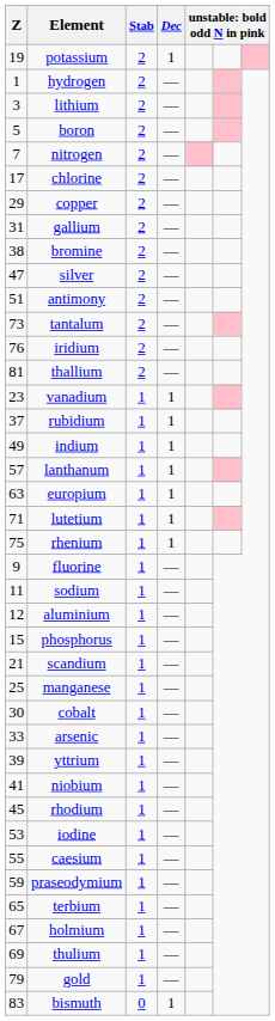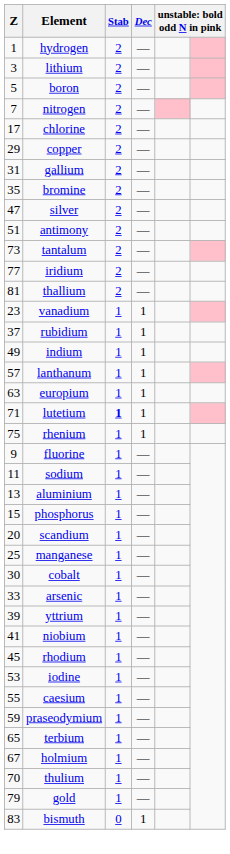 <table class="sortable wikitable" align="top" style="text-align:center">
 <tr>
 <th>Z<br></th>
 <th>Element<br></th>
 <th><small><a href='#'>Stab</a><br></small></th>
 <th><small><em><a href='#'>Dec</a></em></small><br></th>
 <th class="unsortable" colspan="3"><small><strong>unstable: bold</strong><div>odd <a href='#'>N</a> in pink</div></small></th>
-</tr>
-<tr>
-<td>19</td>
-<td><a href='#'>potassium</a></td>
-<td><a href='#'>2</a></td>
-<td>1</td>
-<td></td>
-<td></td>
-<td bgcolor="pink"><strong></strong></td>
 </tr>
 <tr>
 <td>1</td>
 <td><a href='#'>hydrogen</a></td>
 <td><a href='#'>2</a></td>
 <td>—</td>
 <td></td>
 <td bgcolor="pink"></td>
 </tr>
 <tr>
 <td>3</td>
 <td><a href='#'>lithium</a></td>
 <td><a href='#'>2</a></td>
 <td>—</td>
 <td></td>
 <td bgcolor="pink"></td>
 </tr>
 <tr>
 <td>5</td>
 <td><a href='#'>boron</a></td>
 <td><a href='#'>2</a></td>
 <td>—</td>
 <td></td>
 <td bgcolor="pink"></td>
 </tr>
 <tr>
 <td>7</td>
 <td><a href='#'>nitrogen</a></td>
 <td><a href='#'>2</a></td>
 <td>—</td>
 <td bgcolor="pink"></td>
 <td></td>
 </tr>
 <tr>
 <td>17</td>
 <td><a href='#'>chlorine</a></td>
 <td><a href='#'>2</a></td>
 <td>—</td>
 <td></td>
 <td></td>
 </tr>
 <tr>
 <td>29</td>
 <td><a href='#'>copper</a></td>
 <td><a href='#'>2</a></td>
 <td>—</td>
 <td></td>
 <td></td>
 </tr>
 <tr>
 <td>31</td>
 <td><a href='#'>gallium</a></td>
 <td><a href='#'>2</a></td>
 <td>—</td>
 <td></td>
 <td></td>
 </tr>
 <tr>
-<td>38</td>
+<td>35</td>
 <td><a href='#'>bromine</a></td>
 <td><a href='#'>2</a></td>
 <td>—</td>
 <td></td>
 <td></td>
 </tr>
 <tr>
 <td>47</td>
 <td><a href='#'>silver</a></td>
 <td><a href='#'>2</a></td>
 <td>—</td>
 <td></td>
 <td></td>
 </tr>
 <tr>
 <td>51</td>
 <td><a href='#'>antimony</a></td>
 <td><a href='#'>2</a></td>
 <td>—</td>
 <td></td>
 <td></td>
 </tr>
 <tr>
 <td>73</td>
 <td><a href='#'>tantalum</a></td>
 <td><a href='#'>2</a></td>
 <td>—</td>
 <td></td>
 <td bgcolor="pink"><small></small></td>
 </tr>
 <tr>
-<td>76</td>
+<td>77</td>
 <td><a href='#'>iridium</a></td>
 <td><a href='#'>2</a></td>
 <td>—</td>
 <td></td>
 <td></td>
 </tr>
 <tr>
 <td>81</td>
 <td><a href='#'>thallium</a></td>
 <td><a href='#'>2</a></td>
 <td>—</td>
 <td></td>
 <td></td>
 </tr>
 <tr>
 <td>23</td>
 <td><a href='#'>vanadium</a></td>
 <td><a href='#'>1</a></td>
 <td>1</td>
 <td></td>
 <td bgcolor="pink"><strong></strong></td>
 </tr>
 <tr>
 <td>37</td>
 <td><a href='#'>rubidium</a></td>
 <td><a href='#'>1</a></td>
 <td>1</td>
 <td></td>
 <td><strong></strong></td>
 </tr>
 <tr>
 <td>49</td>
 <td><a href='#'>indium</a></td>
 <td><a href='#'>1</a></td>
 <td>1</td>
 <td><strong></strong></td>
 <td></td>
 </tr>
 <tr>
 <td>57</td>
 <td><a href='#'>lanthanum</a></td>
 <td><a href='#'>1</a></td>
 <td>1</td>
 <td></td>
 <td bgcolor="pink"><strong></strong></td>
 </tr>
 <tr>
 <td>63</td>
 <td><a href='#'>europium</a></td>
 <td><a href='#'>1</a></td>
 <td>1</td>
 <td></td>
 <td><strong></strong></td>
 </tr>
 <tr>
 <td>71</td>
 <td><a href='#'>lutetium</a></td>
-<td><a href='#'>1</a></td>
+<td><strong><a href='#'>1</a></strong></td>
 <td>1</td>
 <td></td>
 <td bgcolor="pink"><strong></strong></td>
 </tr>
 <tr>
 <td>75</td>
 <td><a href='#'>rhenium</a></td>
 <td><a href='#'>1</a></td>
 <td>1</td>
 <td><strong></strong></td>
 <td></td>
 </tr>
 <tr>
 <td>9</td>
 <td><a href='#'>fluorine</a></td>
 <td><a href='#'>1</a></td>
 <td>—</td>
 <td></td>
 </tr>
 <tr>
 <td>11</td>
 <td><a href='#'>sodium</a></td>
 <td><a href='#'>1</a></td>
 <td>—</td>
 <td></td>
 </tr>
 <tr>
-<td>12</td>
+<td>13</td>
 <td><a href='#'>aluminium</a></td>
 <td><a href='#'>1</a></td>
 <td>—</td>
 <td></td>
 </tr>
 <tr>
 <td>15</td>
 <td><a href='#'>phosphorus</a></td>
 <td><a href='#'>1</a></td>
 <td>—</td>
 <td></td>
 </tr>
 <tr>
-<td>21</td>
+<td>20</td>
 <td><a href='#'>scandium</a></td>
 <td><a href='#'>1</a></td>
 <td>—</td>
 <td></td>
 </tr>
 <tr>
 <td>25</td>
 <td><a href='#'>manganese</a></td>
 <td><a href='#'>1</a></td>
 <td>—</td>
 <td></td>
 </tr>
 <tr>
 <td>30</td>
 <td><a href='#'>cobalt</a></td>
 <td><a href='#'>1</a></td>
 <td>—</td>
 <td></td>
 </tr>
 <tr>
 <td>33</td>
 <td><a href='#'>arsenic</a></td>
 <td><a href='#'>1</a></td>
 <td>—</td>
 <td></td>
 </tr>
 <tr>
 <td>39</td>
 <td><a href='#'>yttrium</a></td>
 <td><a href='#'>1</a></td>
 <td>—</td>
 <td></td>
 </tr>
 <tr>
 <td>41</td>
 <td><a href='#'>niobium</a></td>
 <td><a href='#'>1</a></td>
 <td>—</td>
 <td></td>
 </tr>
 <tr>
 <td>45</td>
 <td><a href='#'>rhodium</a></td>
 <td><a href='#'>1</a></td>
 <td>—</td>
 <td></td>
 </tr>
 <tr>
 <td>53</td>
 <td><a href='#'>iodine</a></td>
 <td><a href='#'>1</a></td>
 <td>—</td>
 <td></td>
 </tr>
 <tr>
 <td>55</td>
 <td><a href='#'>caesium</a></td>
 <td><a href='#'>1</a></td>
 <td>—</td>
 <td></td>
 </tr>
 <tr>
 <td>59</td>
 <td><a href='#'>praseodymium</a></td>
 <td><a href='#'>1</a></td>
 <td>—</td>
 <td></td>
 </tr>
 <tr>
 <td>65</td>
 <td><a href='#'>terbium</a></td>
 <td><a href='#'>1</a></td>
 <td>—</td>
 <td></td>
 </tr>
 <tr>
 <td>67</td>
 <td><a href='#'>holmium</a></td>
 <td><a href='#'>1</a></td>
 <td>—</td>
 <td></td>
 </tr>
 <tr>
-<td>69</td>
+<td>70</td>
 <td><a href='#'>thulium</a></td>
 <td><a href='#'>1</a></td>
 <td>—</td>
 <td></td>
 </tr>
 <tr>
 <td>79</td>
 <td><a href='#'>gold</a></td>
 <td><a href='#'>1</a></td>
 <td>—</td>
 <td></td>
 </tr>
 <tr>
 <td>83</td>
 <td><a href='#'>bismuth</a></td>
 <td><a href='#'>0</a></td>
 <td>1</td>
 <td><strong></strong></td>
 </tr>
 </table>
